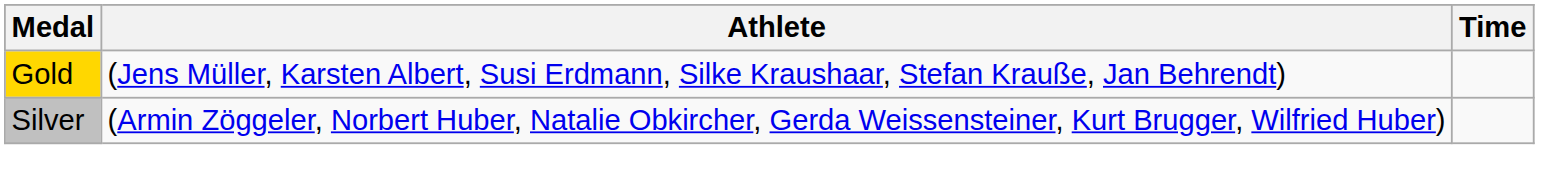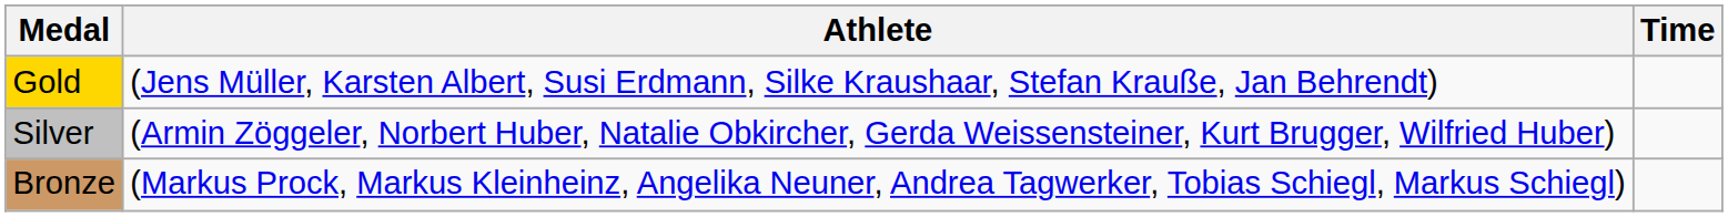 <table class="wikitable">
 <tr>
 <th>Medal</th>
 <th>Athlete</th>
 <th>Time</th>
 </tr>
 <tr>
 <td bgcolor="gold">Gold</td>
 <td> (<a href='#'>Jens Müller</a>, <a href='#'>Karsten Albert</a>, <a href='#'>Susi Erdmann</a>, <a href='#'>Silke Kraushaar</a>, <a href='#'>Stefan Krauße</a>, <a href='#'>Jan Behrendt</a>)</td>
 <td></td>
 </tr>
 <tr>
 <td bgcolor="silver">Silver</td>
 <td> (<a href='#'>Armin Zöggeler</a>, <a href='#'>Norbert Huber</a>, <a href='#'>Natalie Obkircher</a>, <a href='#'>Gerda Weissensteiner</a>, <a href='#'>Kurt Brugger</a>, <a href='#'>Wilfried Huber</a>)</td>
 <td></td>
 </tr>
+<tr>
+<td bgcolor="CC9966">Bronze</td>
+<td> (<a href='#'>Markus Prock</a>, <a href='#'>Markus Kleinheinz</a>, <a href='#'>Angelika Neuner</a>, <a href='#'>Andrea Tagwerker</a>, <a href='#'>Tobias Schiegl</a>, <a href='#'>Markus Schiegl</a>)</td>
+<td></td>
+</tr>
 </table>
